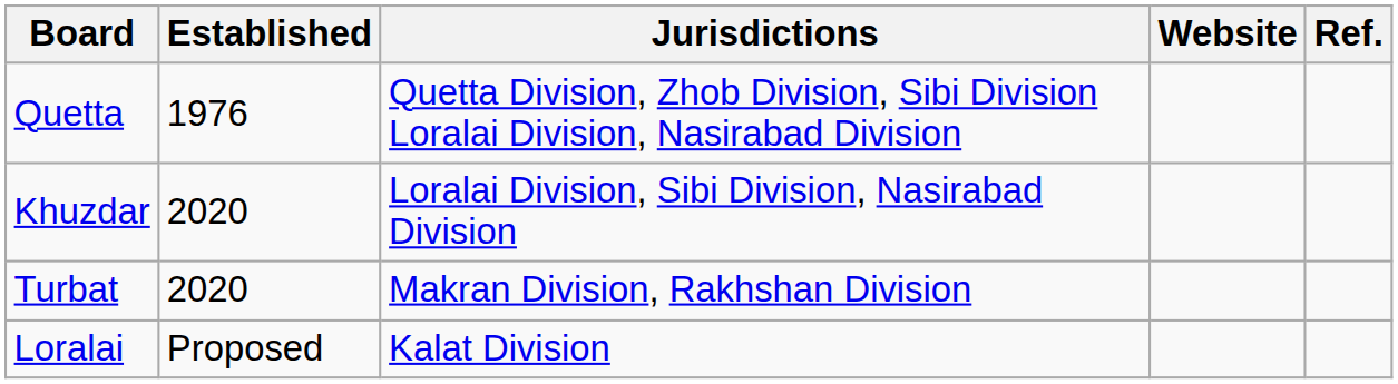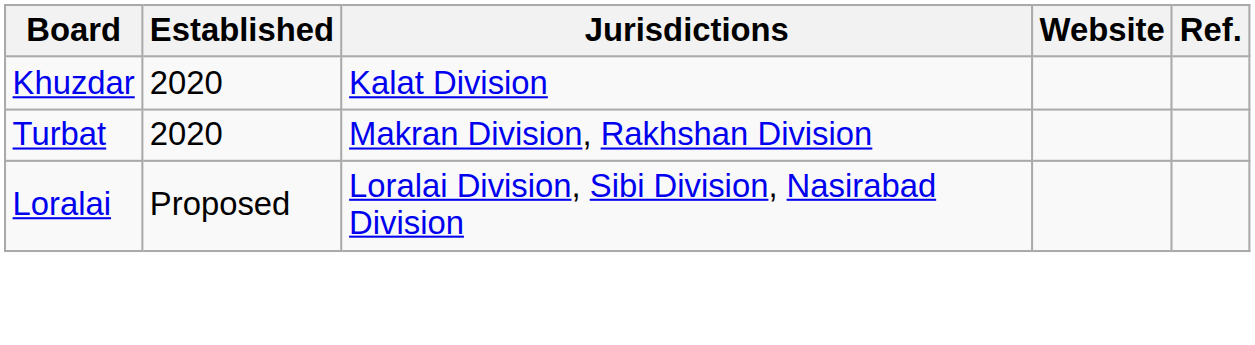 <table class="wikitable">
 <tr>
 <th>Board</th>
 <th>Established</th>
 <th>Jurisdictions</th>
 <th>Website</th>
 <th>Ref.</th>
 </tr>
 <tr>
-<td><a href='#'>Quetta</a></td>
-<td>1976</td>
-<td><a href='#'>Quetta Division</a>, <a href='#'>Zhob Division</a>, <a href='#'>Sibi Division</a> <a href='#'>Loralai Division</a>, <a href='#'>Nasirabad Division</a></td>
-<td></td>
-<td></td>
-</tr>
-<tr>
 <td><a href='#'>Khuzdar</a></td>
 <td>2020</td>
-<td><a href='#'>Loralai Division</a>, <a href='#'>Sibi Division</a>, <a href='#'>Nasirabad Division</a></td>
+<td><a href='#'>Kalat Division</a></td>
 <td></td>
 <td></td>
 </tr>
 <tr>
 <td><a href='#'>Turbat</a></td>
 <td>2020</td>
 <td><a href='#'>Makran Division</a>, <a href='#'>Rakhshan Division</a></td>
 <td></td>
 <td></td>
 </tr>
 <tr>
 <td><a href='#'>Loralai</a></td>
 <td>Proposed</td>
-<td><a href='#'>Kalat Division</a></td>
+<td><a href='#'>Loralai Division</a>, <a href='#'>Sibi Division</a>, <a href='#'>Nasirabad Division</a></td>
 <td></td>
 <td></td>
 </tr>
 </table>
